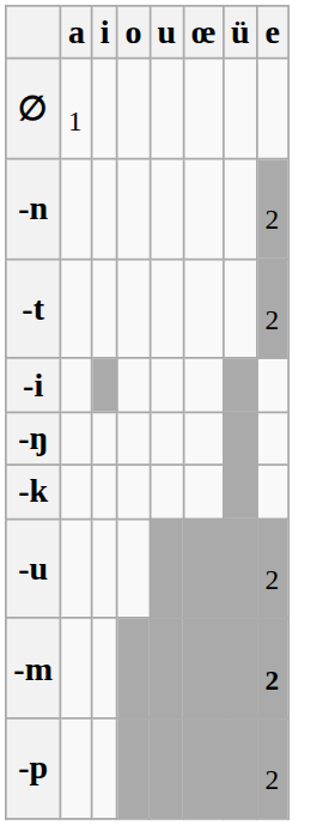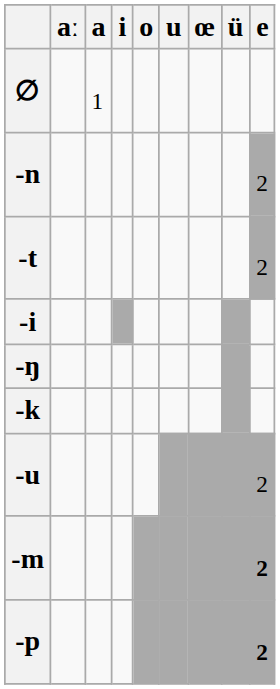 <table class="wikitable">
 <tr>
 <th></th>
+<th>aː</th>
 <th>a</th>
 <th>i</th>
 <th>o</th>
 <th>u</th>
 <th>œ</th>
 <th>ü</th>
 <th>e</th>
 </tr>
 <tr>
 <th>∅</th>
+<td><strong></strong><br></td>
 <td><strong></strong><br><sup>1</sup></td>
 <td><strong></strong><br></td>
 <td><strong></strong><br></td>
 <td><strong></strong><br></td>
 <td><strong></strong><br></td>
 <td><strong></strong><br></td>
 <td><strong></strong><br></td>
 </tr>
 <tr>
 <th>-n</th>
+<td><strong></strong><br></td>
 <td><strong></strong><br></td>
 <td><br></td>
 <td><br></td>
 <td><br></td>
 <td><br></td>
 <td><br></td>
 <td style="background: #aaa;"><br><sup>2</sup></td>
 </tr>
 <tr>
 <th>-t</th>
 <td><br></td>
 <td><br></td>
 <td><br></td>
 <td><br></td>
 <td><br></td>
 <td><br></td>
+<td><br></td>
 <td style="background: #aaa;"><br><sup>2</sup></td>
 </tr>
 <tr>
 <th>-i</th>
+<td><strong></strong><br></td>
 <td><strong></strong><br></td>
 <td style="background: #aaa;"></td>
 <td><br></td>
 <td><br></td>
 <td><br></td>
 <td style="background: #aaa;"></td>
 <td><br></td>
 </tr>
 <tr>
 <th>-ŋ</th>
+<td><strong></strong><br></td>
 <td><strong></strong><br></td>
 <td><br></td>
 <td><br></td>
 <td><br></td>
 <td><br></td>
 <td style="background: #aaa;"></td>
 <td><br></td>
 </tr>
 <tr>
 <th>-k</th>
 <td><br></td>
 <td><br></td>
 <td><br></td>
 <td><br></td>
 <td><br></td>
+<td><br></td>
 <td style="background: #aaa;"></td>
 <td><br></td>
 </tr>
 <tr>
 <th>-u</th>
+<td><strong></strong><br></td>
 <td><strong></strong><br></td>
 <td><br></td>
 <td><br></td>
 <td style="background: #aaa;"></td>
 <td style="background: #aaa;"></td>
 <td style="background: #aaa;"></td>
 <td style="background: #aaa;"><br><sup>2</sup></td>
 </tr>
 <tr>
 <th>-m</th>
 <td><br></td>
 <td><br></td>
+<td><br></td>
 <td style="background: #aaa;"></td>
 <td style="background: #aaa;"></td>
 <td style="background: #aaa;"></td>
 <td style="background: #aaa;"></td>
 <td style="background: #aaa;"><strong><br><sup>2</sup></strong></td>
 </tr>
 <tr>
 <th>-p</th>
 <td><br></td>
 <td><br></td>
+<td><br></td>
 <td style="background: #aaa;"></td>
 <td style="background: #aaa;"></td>
 <td style="background: #aaa;"></td>
 <td style="background: #aaa;"></td>
-<td style="background: #aaa;"><br><sup>2</sup></td>
+<td style="background: #aaa;"><strong><br><sup>2</sup></strong></td>
 </tr>
 </table>
